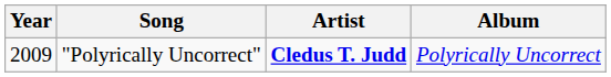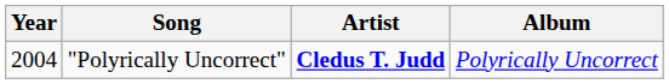 <table class="wikitable">
 <tr>
 <th>Year</th>
 <th>Song</th>
 <th>Artist</th>
 <th>Album</th>
 </tr>
 <tr>
-<td>2009</td>
+<td>2004</td>
 <td>"Polyrically Uncorrect"</td>
 <td><strong><a href='#'>Cledus T. Judd</a></strong></td>
 <td><em><a href='#'>Polyrically Uncorrect</a></em></td>
 </tr>
 </table>
